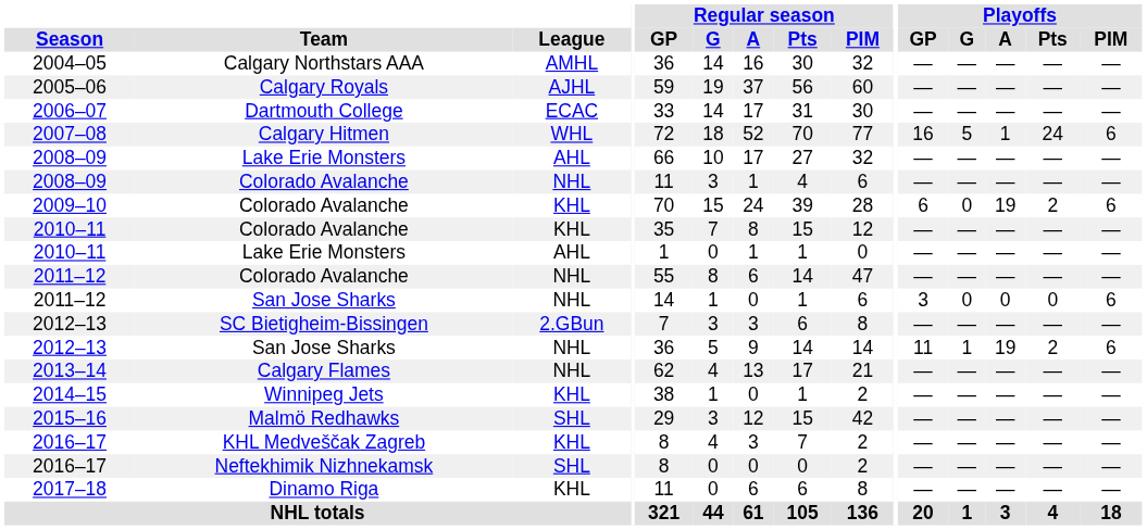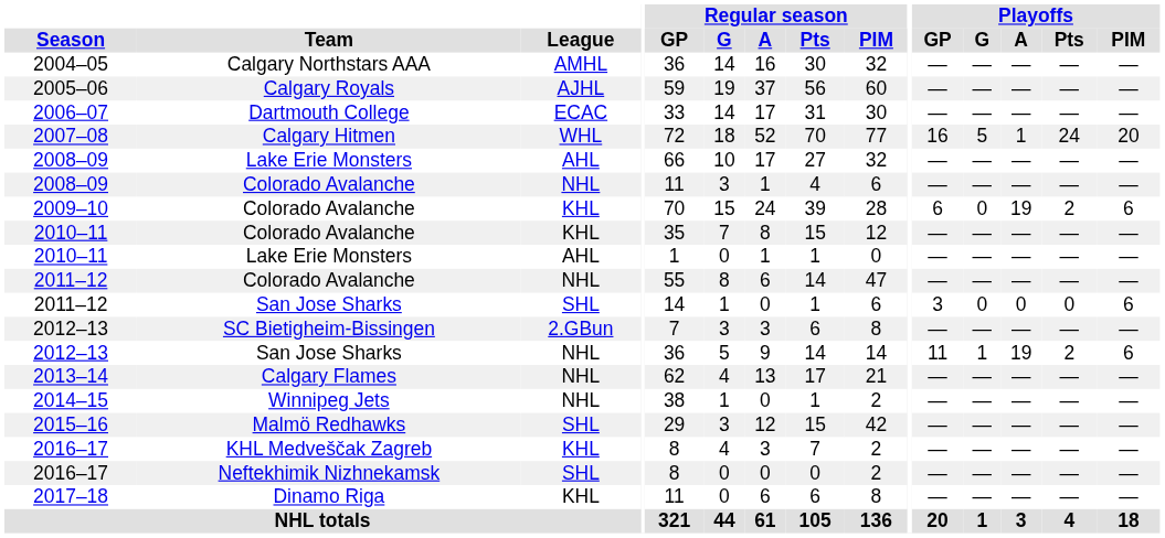 <table border="0" cellpadding="1" cellspacing="0" style="text-align:center; width:60em">
 <tr bgcolor="#e0e0e0">
 <th colspan="3" bgcolor="#ffffff"></th>
 <th rowspan="99" bgcolor="#ffffff"></th>
 <th colspan="5"><a href='#'>Regular season</a></th>
 <th rowspan="99" bgcolor="#ffffff"></th>
 <th colspan="5"><a href='#'>Playoffs</a></th>
 </tr>
 <tr bgcolor="#e0e0e0">
 <th><a href='#'>Season</a></th>
 <th>Team</th>
 <th>League</th>
 <th>GP</th>
 <th><a href='#'>G</a></th>
 <th><a href='#'>A</a></th>
 <th><a href='#'>Pts</a></th>
 <th><a href='#'>PIM</a></th>
 <th>GP</th>
 <th>G</th>
 <th>A</th>
 <th>Pts</th>
 <th>PIM</th>
 </tr>
 <tr>
 <td>2004–05</td>
 <td>Calgary Northstars AAA</td>
 <td><a href='#'>AMHL</a></td>
 <td>36</td>
 <td>14</td>
 <td>16</td>
 <td>30</td>
 <td>32</td>
 <td>—</td>
 <td>—</td>
 <td>—</td>
 <td>—</td>
 <td>—</td>
 </tr>
 <tr bgcolor="#f0f0f0">
 <td>2005–06</td>
 <td><a href='#'>Calgary Royals</a></td>
 <td><a href='#'>AJHL</a></td>
 <td>59</td>
 <td>19</td>
 <td>37</td>
 <td>56</td>
 <td>60</td>
 <td>—</td>
 <td>—</td>
 <td>—</td>
 <td>—</td>
 <td>—</td>
 </tr>
 <tr>
 <td><a href='#'>2006–07</a></td>
 <td><a href='#'>Dartmouth College</a></td>
 <td><a href='#'>ECAC</a></td>
 <td>33</td>
 <td>14</td>
 <td>17</td>
 <td>31</td>
 <td>30</td>
 <td>—</td>
 <td>—</td>
 <td>—</td>
 <td>—</td>
 <td>—</td>
 </tr>
 <tr bgcolor="#f0f0f0">
 <td><a href='#'>2007–08</a></td>
 <td><a href='#'>Calgary Hitmen</a></td>
 <td><a href='#'>WHL</a></td>
 <td>72</td>
 <td>18</td>
 <td>52</td>
 <td>70</td>
 <td>77</td>
 <td>16</td>
 <td>5</td>
 <td>1</td>
 <td>24</td>
-<td>6</td>
+<td>20</td>
 </tr>
 <tr>
 <td><a href='#'>2008–09</a></td>
 <td><a href='#'>Lake Erie Monsters</a></td>
 <td><a href='#'>AHL</a></td>
 <td>66</td>
 <td>10</td>
 <td>17</td>
 <td>27</td>
 <td>32</td>
 <td>—</td>
 <td>—</td>
 <td>—</td>
 <td>—</td>
 <td>—</td>
 </tr>
 <tr bgcolor="#f0f0f0">
 <td><a href='#'>2008–09</a></td>
 <td><a href='#'>Colorado Avalanche</a></td>
 <td><a href='#'>NHL</a></td>
 <td>11</td>
 <td>3</td>
 <td>1</td>
 <td>4</td>
 <td>6</td>
 <td>—</td>
 <td>—</td>
 <td>—</td>
 <td>—</td>
 <td>—</td>
 </tr>
 <tr>
 <td><a href='#'>2009–10</a></td>
 <td>Colorado Avalanche</td>
 <td><a href='#'>KHL</a></td>
 <td>70</td>
 <td>15</td>
 <td>24</td>
 <td>39</td>
 <td>28</td>
 <td>6</td>
 <td>0</td>
 <td>19</td>
 <td>2</td>
 <td>6</td>
 </tr>
 <tr bgcolor="#f0f0f0">
 <td><a href='#'>2010–11</a></td>
 <td>Colorado Avalanche</td>
 <td>KHL</td>
 <td>35</td>
 <td>7</td>
 <td>8</td>
 <td>15</td>
 <td>12</td>
 <td>—</td>
 <td>—</td>
 <td>—</td>
 <td>—</td>
 <td>—</td>
 </tr>
 <tr>
 <td><a href='#'>2010–11</a></td>
 <td>Lake Erie Monsters</td>
 <td>AHL</td>
 <td>1</td>
 <td>0</td>
 <td>1</td>
 <td>1</td>
 <td>0</td>
 <td>—</td>
 <td>—</td>
 <td>—</td>
 <td>—</td>
 <td>—</td>
 </tr>
 <tr bgcolor="#f0f0f0">
 <td><a href='#'>2011–12</a></td>
 <td>Colorado Avalanche</td>
 <td>NHL</td>
 <td>55</td>
 <td>8</td>
 <td>6</td>
 <td>14</td>
 <td>47</td>
 <td>—</td>
 <td>—</td>
 <td>—</td>
 <td>—</td>
 <td>—</td>
 </tr>
 <tr>
 <td>2011–12</td>
 <td><a href='#'>San Jose Sharks</a></td>
-<td>NHL</td>
+<td><a href='#'>SHL</a></td>
 <td>14</td>
 <td>1</td>
 <td>0</td>
 <td>1</td>
 <td>6</td>
 <td>3</td>
 <td>0</td>
 <td>0</td>
 <td>0</td>
 <td>6</td>
 </tr>
 <tr bgcolor="#f0f0f0">
 <td>2012–13</td>
 <td><a href='#'>SC Bietigheim-Bissingen</a></td>
 <td><a href='#'>2.GBun</a></td>
 <td>7</td>
 <td>3</td>
 <td>3</td>
 <td>6</td>
 <td>8</td>
 <td>—</td>
 <td>—</td>
 <td>—</td>
 <td>—</td>
 <td>—</td>
 </tr>
 <tr>
 <td><a href='#'>2012–13</a></td>
 <td>San Jose Sharks</td>
 <td>NHL</td>
 <td>36</td>
 <td>5</td>
 <td>9</td>
 <td>14</td>
 <td>14</td>
 <td>11</td>
 <td>1</td>
 <td>19</td>
 <td>2</td>
 <td>6</td>
 </tr>
 <tr bgcolor="#f0f0f0">
 <td><a href='#'>2013–14</a></td>
 <td><a href='#'>Calgary Flames</a></td>
 <td>NHL</td>
 <td>62</td>
 <td>4</td>
 <td>13</td>
 <td>17</td>
 <td>21</td>
 <td>—</td>
 <td>—</td>
 <td>—</td>
 <td>—</td>
 <td>—</td>
 </tr>
 <tr>
 <td><a href='#'>2014–15</a></td>
 <td><a href='#'>Winnipeg Jets</a></td>
-<td><a href='#'>KHL</a></td>
+<td>NHL</td>
 <td>38</td>
 <td>1</td>
 <td>0</td>
 <td>1</td>
 <td>2</td>
 <td>—</td>
 <td>—</td>
 <td>—</td>
 <td>—</td>
 <td>—</td>
 </tr>
 <tr bgcolor="#f0f0f0">
 <td><a href='#'>2015–16</a></td>
 <td><a href='#'>Malmö Redhawks</a></td>
 <td><a href='#'>SHL</a></td>
 <td>29</td>
 <td>3</td>
 <td>12</td>
 <td>15</td>
 <td>42</td>
 <td>—</td>
 <td>—</td>
 <td>—</td>
 <td>—</td>
 <td>—</td>
 </tr>
 <tr>
 <td><a href='#'>2016–17</a></td>
 <td><a href='#'>KHL Medveščak Zagreb</a></td>
 <td><a href='#'>KHL</a></td>
 <td>8</td>
 <td>4</td>
 <td>3</td>
 <td>7</td>
 <td>2</td>
 <td>—</td>
 <td>—</td>
 <td>—</td>
 <td>—</td>
 <td>—</td>
 </tr>
 <tr bgcolor="#f0f0f0">
 <td>2016–17</td>
 <td><a href='#'>Neftekhimik Nizhnekamsk</a></td>
 <td><a href='#'>SHL</a></td>
 <td>8</td>
 <td>0</td>
 <td>0</td>
 <td>0</td>
 <td>2</td>
 <td>—</td>
 <td>—</td>
 <td>—</td>
 <td>—</td>
 <td>—</td>
 </tr>
 <tr>
 <td><a href='#'>2017–18</a></td>
 <td><a href='#'>Dinamo Riga</a></td>
 <td>KHL</td>
 <td>11</td>
 <td>0</td>
 <td>6</td>
 <td>6</td>
 <td>8</td>
 <td>—</td>
 <td>—</td>
 <td>—</td>
 <td>—</td>
 <td>—</td>
 </tr>
 <tr bgcolor="#e0e0e0">
 <th colspan="3">NHL totals</th>
 <th>321</th>
 <th>44</th>
 <th>61</th>
 <th>105</th>
 <th>136</th>
 <th>20</th>
 <th>1</th>
 <th>3</th>
 <th>4</th>
 <th>18</th>
 </tr>
 </table>
